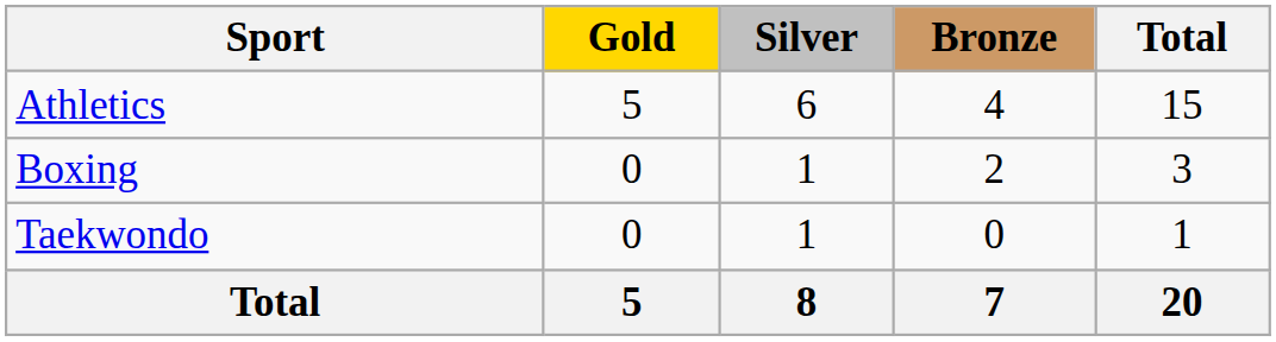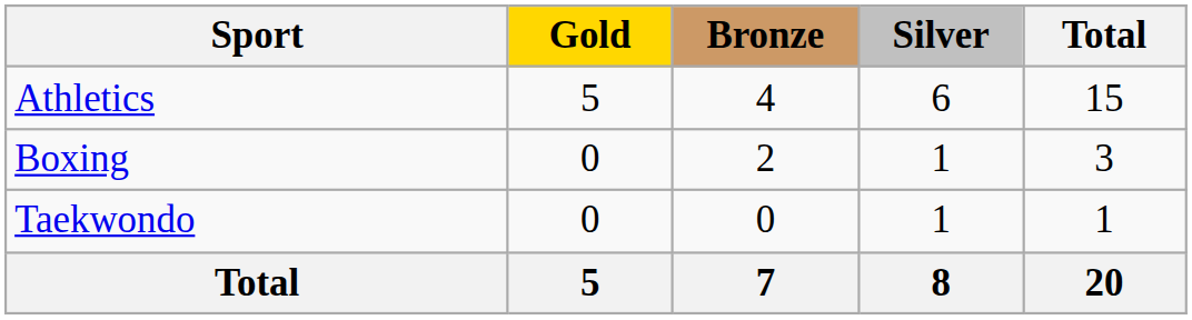 <table class="wikitable sortable" style="text-align:center;">
 <tr>
 <th width=200>Sport</th>
 <td bgcolor=gold width=60><strong>Gold</strong></td>
+<td bgcolor=#cc9966 width=70><strong>Bronze</strong></td>
 <td bgcolor=silver width=60><strong>Silver</strong></td>
-<td bgcolor=#cc9966 width=70><strong>Bronze</strong></td>
 <th width=60>Total</th>
 </tr>
 <tr>
 <td align=left> <a href='#'>Athletics</a></td>
 <td>5</td>
+<td>4</td>
 <td>6</td>
-<td>4</td>
 <td>15</td>
 </tr>
 <tr>
 <td align=left> <a href='#'>Boxing</a></td>
 <td>0</td>
+<td>2</td>
 <td>1</td>
-<td>2</td>
 <td>3</td>
 </tr>
 <tr>
 <td align=left> <a href='#'>Taekwondo</a></td>
 <td>0</td>
+<td>0</td>
 <td>1</td>
-<td>0</td>
 <td>1</td>
 </tr>
 <tr>
 <th>Total</th>
 <th>5</th>
+<th>7</th>
 <th>8</th>
-<th>7</th>
 <th>20</th>
 </tr>
 </table>
